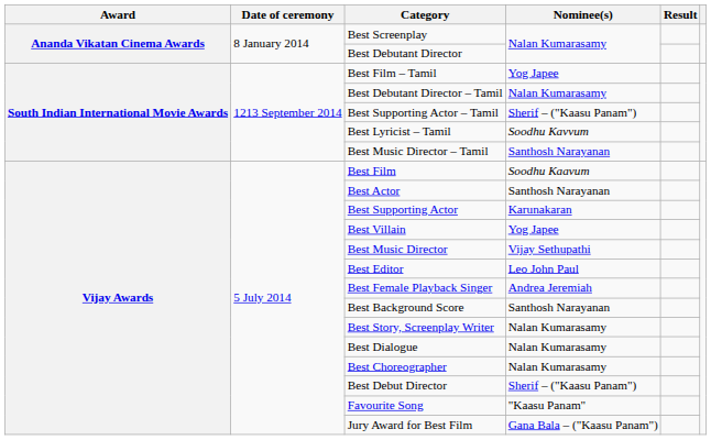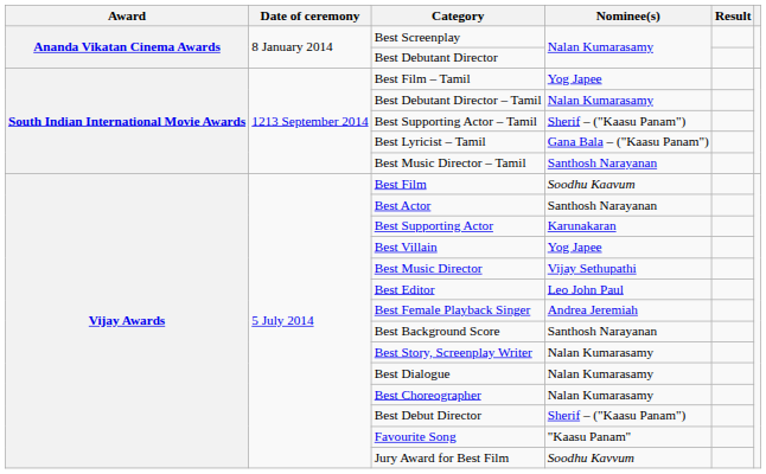 <table class="wikitable plainrowheaders sortable">
 <tr>
 <th scope="col">Award</th>
 <th scope="col">Date of ceremony</th>
 <th scope="col">Category</th>
 <th scope="col">Nominee(s)</th>
 <th scope="col">Result</th>
 <th scope="col" class="unsortable"></th>
 </tr>
 <tr>
 <th scope="row" rowspan="2"><a href='#'>Ananda Vikatan Cinema Awards</a></th>
 <td rowspan="2">8 January 2014</td>
 <td>Best Screenplay</td>
 <td rowspan="2"><a href='#'>Nalan Kumarasamy</a></td>
 <td></td>
 <td rowspan="2" style="text-align:center;"><br></td>
 </tr>
 <tr>
 <td>Best Debutant Director</td>
 <td></td>
 </tr>
 <tr>
 <th scope="row" rowspan="5"><a href='#'>South Indian International Movie Awards</a></th>
 <td rowspan="5"><a href='#'>1213 September 2014</a></td>
 <td>Best Film – Tamil</td>
 <td><a href='#'>Yog Japee</a></td>
 <td></td>
 <td style="text-align:center;" rowspan="5"><br></td>
 </tr>
 <tr>
 <td>Best Debutant Director – Tamil</td>
 <td><a href='#'>Nalan Kumarasamy</a></td>
 <td></td>
 </tr>
 <tr>
 <td>Best Supporting Actor – Tamil</td>
 <td><a href='#'>Sherif</a> – ("Kaasu Panam")</td>
 <td></td>
 </tr>
 <tr>
 <td>Best Lyricist – Tamil</td>
-<td><em>Soodhu Kavvum</em></td>
+<td><a href='#'>Gana Bala</a> – ("Kaasu Panam")</td>
 <td></td>
 </tr>
 <tr>
 <td>Best Music Director – Tamil</td>
 <td><a href='#'>Santhosh Narayanan</a></td>
 <td></td>
 </tr>
 <tr>
 <th rowspan="14" scope="row"><a href='#'>Vijay Awards</a></th>
 <td rowspan="14"><a href='#'>5 July 2014</a></td>
 <td><a href='#'>Best Film</a></td>
 <td><em>Soodhu Kaavum</em></td>
 <td></td>
 <td rowspan="14" style="text-align:center;"><br></td>
 </tr>
 <tr>
 <td><a href='#'>Best Actor</a></td>
 <td>Santhosh Narayanan</td>
 <td></td>
 </tr>
 <tr>
 <td><a href='#'>Best Supporting Actor</a></td>
 <td><a href='#'>Karunakaran</a></td>
 <td></td>
 </tr>
 <tr>
 <td><a href='#'>Best Villain</a></td>
 <td><a href='#'>Yog Japee</a></td>
 <td></td>
 </tr>
 <tr>
 <td><a href='#'>Best Music Director</a></td>
 <td><a href='#'>Vijay Sethupathi</a></td>
 <td></td>
 </tr>
 <tr>
 <td><a href='#'>Best Editor</a></td>
 <td><a href='#'>Leo John Paul</a></td>
 <td></td>
 </tr>
 <tr>
 <td><a href='#'>Best Female Playback Singer</a></td>
 <td><a href='#'>Andrea Jeremiah</a></td>
 <td></td>
 </tr>
 <tr>
 <td>Best Background Score</td>
 <td>Santhosh Narayanan</td>
 <td></td>
 </tr>
 <tr>
 <td><a href='#'>Best Story, Screenplay Writer</a></td>
 <td>Nalan Kumarasamy</td>
 <td></td>
 </tr>
 <tr>
 <td>Best Dialogue</td>
 <td>Nalan Kumarasamy</td>
 <td></td>
 </tr>
 <tr>
 <td><a href='#'>Best Choreographer</a></td>
 <td>Nalan Kumarasamy</td>
 <td></td>
 </tr>
 <tr>
 <td>Best Debut Director</td>
 <td><a href='#'>Sherif</a> – ("Kaasu Panam")</td>
 <td></td>
 </tr>
 <tr>
 <td><a href='#'>Favourite Song</a></td>
 <td>"Kaasu Panam"</td>
 <td></td>
 </tr>
 <tr>
 <td>Jury Award for Best Film</td>
-<td><a href='#'>Gana Bala</a> – ("Kaasu Panam")</td>
+<td><em>Soodhu Kavvum</em></td>
 <td></td>
 </tr>
 </table>
